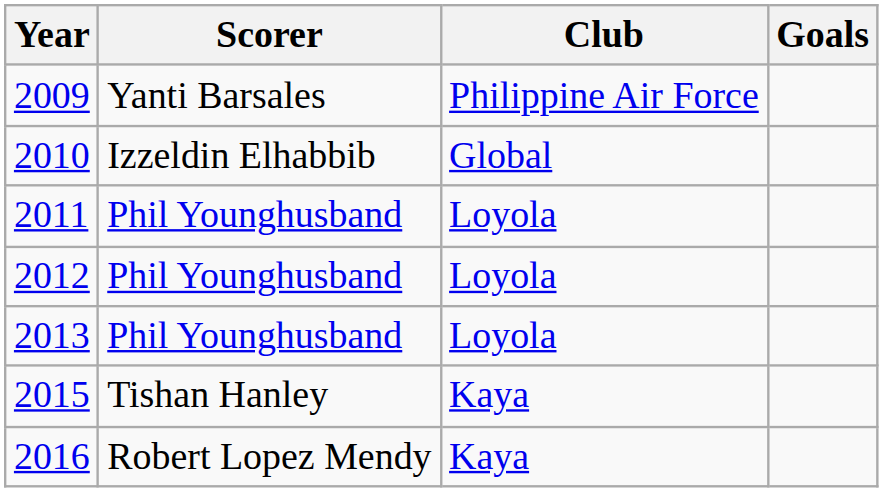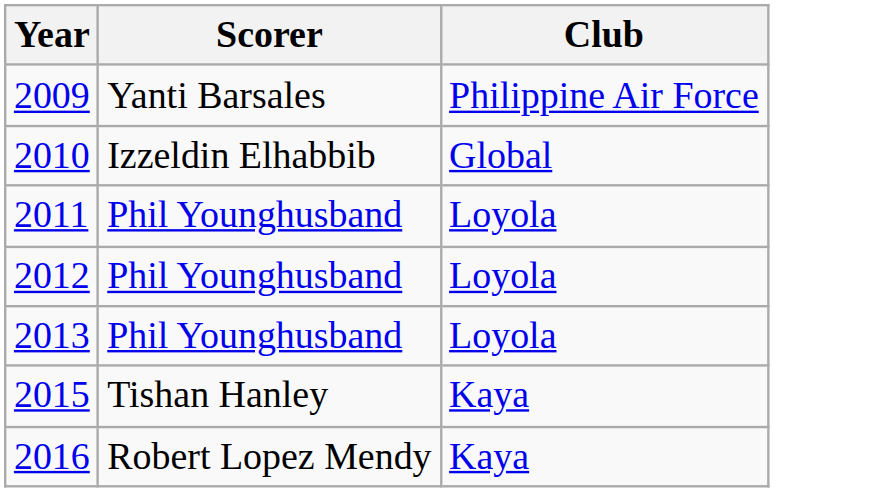 <table class="wikitable">
 <tr>
 <th>Year</th>
 <th>Scorer</th>
 <th>Club</th>
-<th>Goals</th>
 </tr>
 <tr>
 <td><a href='#'>2009</a></td>
 <td> Yanti Barsales</td>
 <td><a href='#'>Philippine Air Force</a></td>
-<td></td>
 </tr>
 <tr>
 <td><a href='#'>2010</a></td>
 <td> Izzeldin Elhabbib</td>
 <td><a href='#'>Global</a></td>
-<td></td>
 </tr>
 <tr>
 <td><a href='#'>2011</a></td>
 <td> <a href='#'>Phil Younghusband</a></td>
 <td><a href='#'>Loyola</a></td>
-<td></td>
 </tr>
 <tr>
 <td><a href='#'>2012</a></td>
 <td> <a href='#'>Phil Younghusband</a></td>
 <td><a href='#'>Loyola</a></td>
-<td></td>
 </tr>
 <tr>
 <td><a href='#'>2013</a></td>
 <td> <a href='#'>Phil Younghusband</a></td>
 <td><a href='#'>Loyola</a></td>
-<td></td>
 </tr>
 <tr>
 <td><a href='#'>2015</a></td>
 <td> Tishan Hanley</td>
 <td><a href='#'>Kaya</a></td>
-<td></td>
 </tr>
 <tr>
 <td><a href='#'>2016</a></td>
 <td> Robert Lopez Mendy</td>
 <td><a href='#'>Kaya</a></td>
-<td></td>
 </tr>
 </table>
